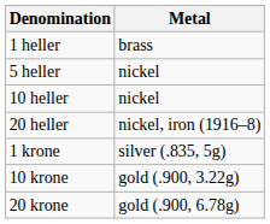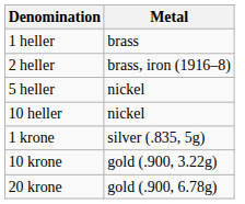 <table class="wikitable">
 <tr>
 <th>Denomination</th>
 <th>Metal</th>
 </tr>
 <tr>
 <td>1 heller</td>
 <td>brass</td>
 </tr>
 <tr>
+<td>2 heller</td>
+<td>brass, iron (1916–8)</td>
+</tr>
+<tr>
 <td>5 heller</td>
 <td>nickel</td>
 </tr>
 <tr>
 <td>10 heller</td>
 <td>nickel</td>
-</tr>
-<tr>
-<td>20 heller</td>
-<td>nickel, iron (1916–8)</td>
 </tr>
 <tr>
 <td>1 krone</td>
 <td>silver (.835, 5g)</td>
 </tr>
 <tr>
 <td>10 krone</td>
 <td>gold (.900, 3.22g)</td>
 </tr>
 <tr>
 <td>20 krone</td>
 <td>gold (.900, 6.78g)</td>
 </tr>
 </table>
